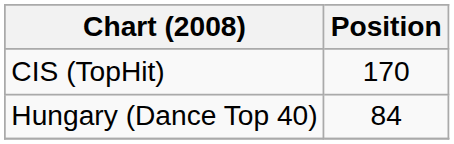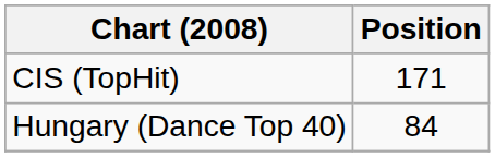 <table class="wikitable">
 <tr>
 <th>Chart (2008)</th>
 <th>Position</th>
 </tr>
 <tr>
 <td>CIS (TopHit)</td>
-<td style="text-align:center;">170</td>
+<td style="text-align:center;">171</td>
 </tr>
 <tr>
 <td>Hungary (Dance Top 40)</td>
 <td style="text-align:center;">84</td>
 </tr>
 <tr>
 </tr>
 </table>
